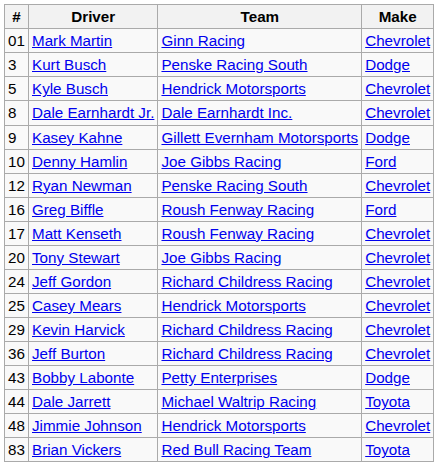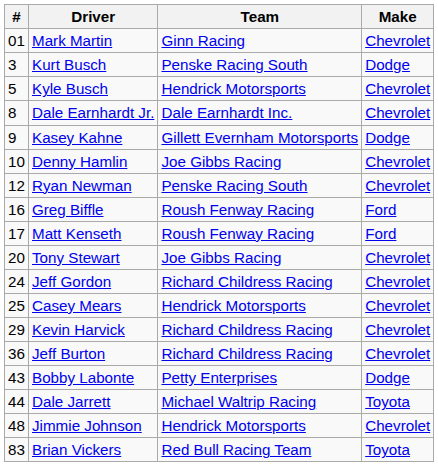 <table class="wikitable" style="font-size:95%">
 <tr>
 <th>#</th>
 <th>Driver</th>
 <th>Team</th>
 <th>Make</th>
 </tr>
 <tr>
 <td>01</td>
 <td><a href='#'>Mark Martin</a></td>
 <td><a href='#'>Ginn Racing</a></td>
 <td><a href='#'>Chevrolet</a></td>
 </tr>
 <tr>
 <td>3</td>
 <td><a href='#'>Kurt Busch</a></td>
 <td><a href='#'>Penske Racing South</a></td>
 <td><a href='#'>Dodge</a></td>
 </tr>
 <tr>
 <td>5</td>
 <td><a href='#'>Kyle Busch</a></td>
 <td><a href='#'>Hendrick Motorsports</a></td>
 <td><a href='#'>Chevrolet</a></td>
 </tr>
 <tr>
 <td>8</td>
 <td><a href='#'>Dale Earnhardt Jr.</a></td>
 <td><a href='#'>Dale Earnhardt Inc.</a></td>
 <td><a href='#'>Chevrolet</a></td>
 </tr>
 <tr>
 <td>9</td>
 <td><a href='#'>Kasey Kahne</a></td>
 <td><a href='#'>Gillett Evernham Motorsports</a></td>
 <td><a href='#'>Dodge</a></td>
 </tr>
 <tr>
 <td>10</td>
 <td><a href='#'>Denny Hamlin</a></td>
 <td><a href='#'>Joe Gibbs Racing</a></td>
-<td><a href='#'>Ford</a></td>
+<td><a href='#'>Chevrolet</a></td>
 </tr>
 <tr>
 <td>12</td>
 <td><a href='#'>Ryan Newman</a></td>
 <td><a href='#'>Penske Racing South</a></td>
 <td><a href='#'>Chevrolet</a></td>
 </tr>
 <tr>
 <td>16</td>
 <td><a href='#'>Greg Biffle</a></td>
 <td><a href='#'>Roush Fenway Racing</a></td>
 <td><a href='#'>Ford</a></td>
 </tr>
 <tr>
 <td>17</td>
 <td><a href='#'>Matt Kenseth</a></td>
 <td><a href='#'>Roush Fenway Racing</a></td>
-<td><a href='#'>Chevrolet</a></td>
+<td><a href='#'>Ford</a></td>
 </tr>
 <tr>
 <td>20</td>
 <td><a href='#'>Tony Stewart</a></td>
 <td><a href='#'>Joe Gibbs Racing</a></td>
 <td><a href='#'>Chevrolet</a></td>
 </tr>
 <tr>
 <td>24</td>
 <td><a href='#'>Jeff Gordon</a></td>
 <td><a href='#'>Richard Childress Racing</a></td>
 <td><a href='#'>Chevrolet</a></td>
 </tr>
 <tr>
 <td>25</td>
 <td><a href='#'>Casey Mears</a></td>
 <td><a href='#'>Hendrick Motorsports</a></td>
 <td><a href='#'>Chevrolet</a></td>
 </tr>
 <tr>
 <td>29</td>
 <td><a href='#'>Kevin Harvick</a></td>
 <td><a href='#'>Richard Childress Racing</a></td>
 <td><a href='#'>Chevrolet</a></td>
 </tr>
 <tr>
 <td>36</td>
 <td><a href='#'>Jeff Burton</a></td>
 <td><a href='#'>Richard Childress Racing</a></td>
 <td><a href='#'>Chevrolet</a></td>
 </tr>
 <tr>
 <td>43</td>
 <td><a href='#'>Bobby Labonte</a></td>
 <td><a href='#'>Petty Enterprises</a></td>
 <td><a href='#'>Dodge</a></td>
 </tr>
 <tr>
 <td>44</td>
 <td><a href='#'>Dale Jarrett</a></td>
 <td><a href='#'>Michael Waltrip Racing</a></td>
 <td><a href='#'>Toyota</a></td>
 </tr>
 <tr>
 <td>48</td>
 <td><a href='#'>Jimmie Johnson</a></td>
 <td><a href='#'>Hendrick Motorsports</a></td>
 <td><a href='#'>Chevrolet</a></td>
 </tr>
 <tr>
 <td>83</td>
 <td><a href='#'>Brian Vickers</a></td>
 <td><a href='#'>Red Bull Racing Team</a></td>
 <td><a href='#'>Toyota</a></td>
 </tr>
 <tr>
 </tr>
 </table>
